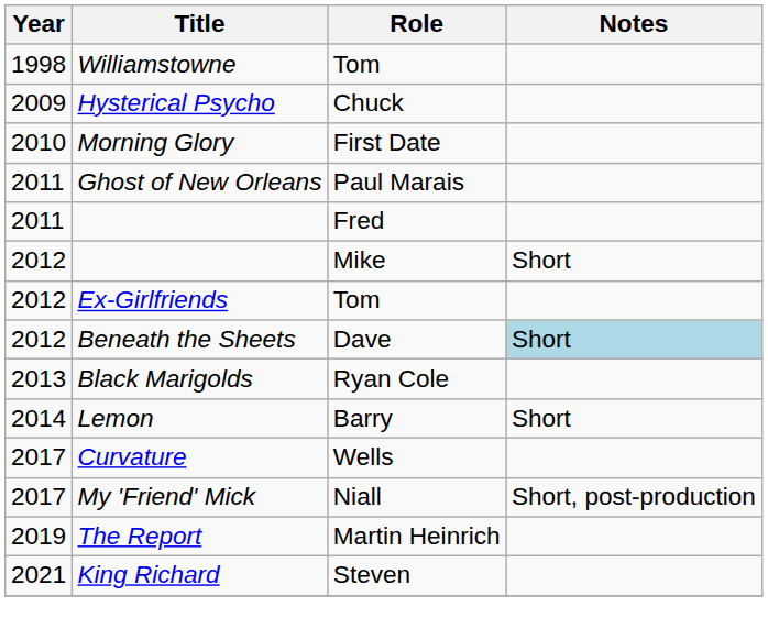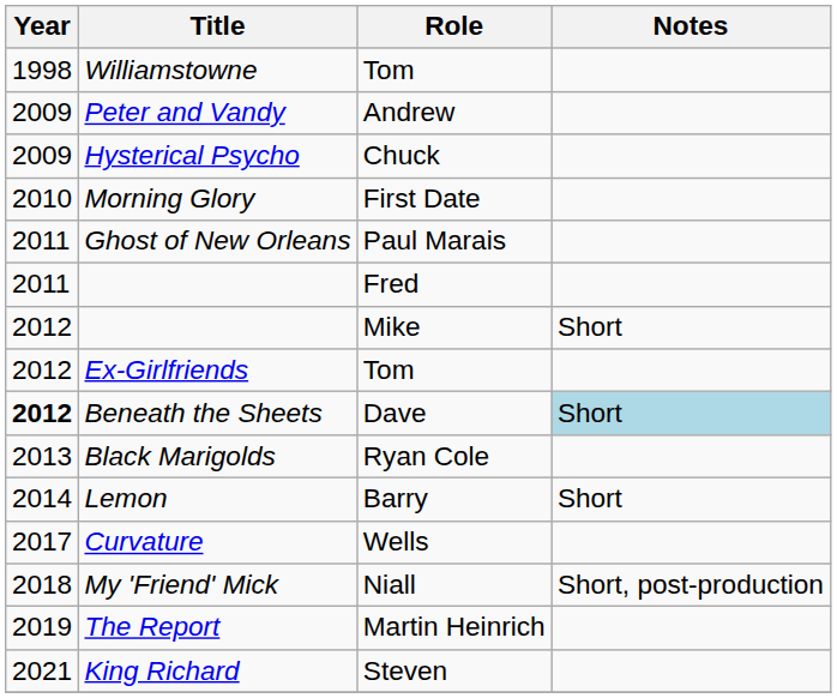 <table class="wikitable sortable">
 <tr>
 <th>Year</th>
 <th>Title</th>
 <th>Role</th>
 <th class="unsortable">Notes</th>
 </tr>
 <tr>
 <td>1998</td>
 <td><em>Williamstowne</em></td>
 <td>Tom</td>
+<td></td>
+</tr>
+<tr>
+<td>2009</td>
+<td><em><a href='#'>Peter and Vandy</a></em></td>
+<td>Andrew</td>
 <td></td>
 </tr>
 <tr>
 <td>2009</td>
 <td><em><a href='#'>Hysterical Psycho</a></em></td>
 <td>Chuck</td>
 <td></td>
 </tr>
 <tr>
 <td>2010</td>
 <td><em>Morning Glory</em></td>
 <td>First Date</td>
 <td></td>
 </tr>
 <tr>
 <td>2011</td>
 <td><em>Ghost of New Orleans</em></td>
 <td>Paul Marais</td>
 <td></td>
 </tr>
 <tr>
 <td>2011</td>
 <td><em></em></td>
 <td>Fred</td>
 <td></td>
 </tr>
 <tr>
 <td>2012</td>
 <td><em></em></td>
 <td>Mike</td>
 <td>Short</td>
 </tr>
 <tr>
 <td>2012</td>
 <td><em><a href='#'>Ex-Girlfriends</a></em></td>
 <td>Tom</td>
 <td></td>
 </tr>
 <tr>
-<td>2012</td>
+<td><strong>2012</strong></td>
 <td><em>Beneath the Sheets</em></td>
 <td>Dave</td>
 <td style="background: lightblue;">Short</td>
 </tr>
 <tr>
 <td>2013</td>
 <td><em>Black Marigolds</em></td>
 <td>Ryan Cole</td>
 <td></td>
 </tr>
 <tr>
 <td>2014</td>
 <td><em>Lemon</em></td>
 <td>Barry</td>
 <td>Short</td>
 </tr>
 <tr>
 <td>2017</td>
 <td><em><a href='#'>Curvature</a></em></td>
 <td>Wells</td>
 <td></td>
 </tr>
 <tr>
-<td>2017</td>
+<td>2018</td>
 <td><em>My 'Friend' Mick</em></td>
 <td>Niall</td>
 <td>Short, post-production</td>
 </tr>
 <tr>
 <td>2019</td>
 <td><em><a href='#'>The Report</a></em></td>
 <td>Martin Heinrich</td>
 <td></td>
 </tr>
 <tr>
 <td>2021</td>
 <td><em><a href='#'>King Richard</a></em></td>
 <td>Steven</td>
 <td></td>
 </tr>
 <tr>
 </tr>
 </table>
